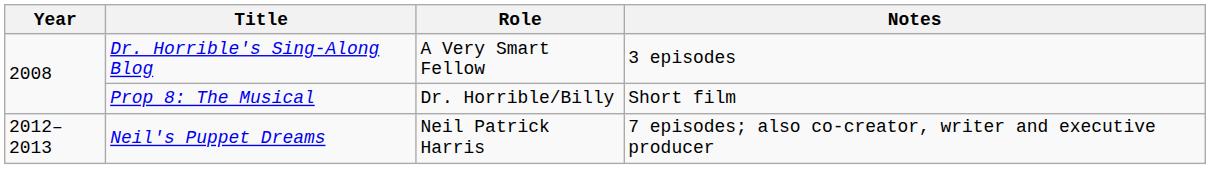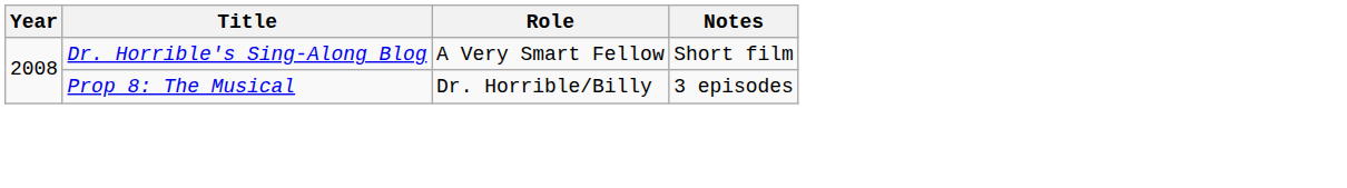 <table class="wikitable sortable">
 <tr>
 <th>Year</th>
 <th>Title</th>
 <th>Role</th>
 <th>Notes</th>
 </tr>
 <tr>
 <td rowspan="2">2008</td>
 <td><em><a href='#'>Dr. Horrible's Sing-Along Blog</a></em></td>
 <td>A Very Smart Fellow</td>
-<td>3 episodes</td>
+<td>Short film</td>
 </tr>
 <tr>
 <td><em><a href='#'>Prop 8: The Musical</a></em></td>
 <td>Dr. Horrible/Billy</td>
-<td>Short film</td>
-</tr>
-<tr>
-<td>2012–2013</td>
-<td><em><a href='#'>Neil's Puppet Dreams</a></em></td>
-<td>Neil Patrick Harris</td>
-<td>7 episodes; also co-creator, writer and executive producer</td>
+<td>3 episodes</td>
 </tr>
 </table>
